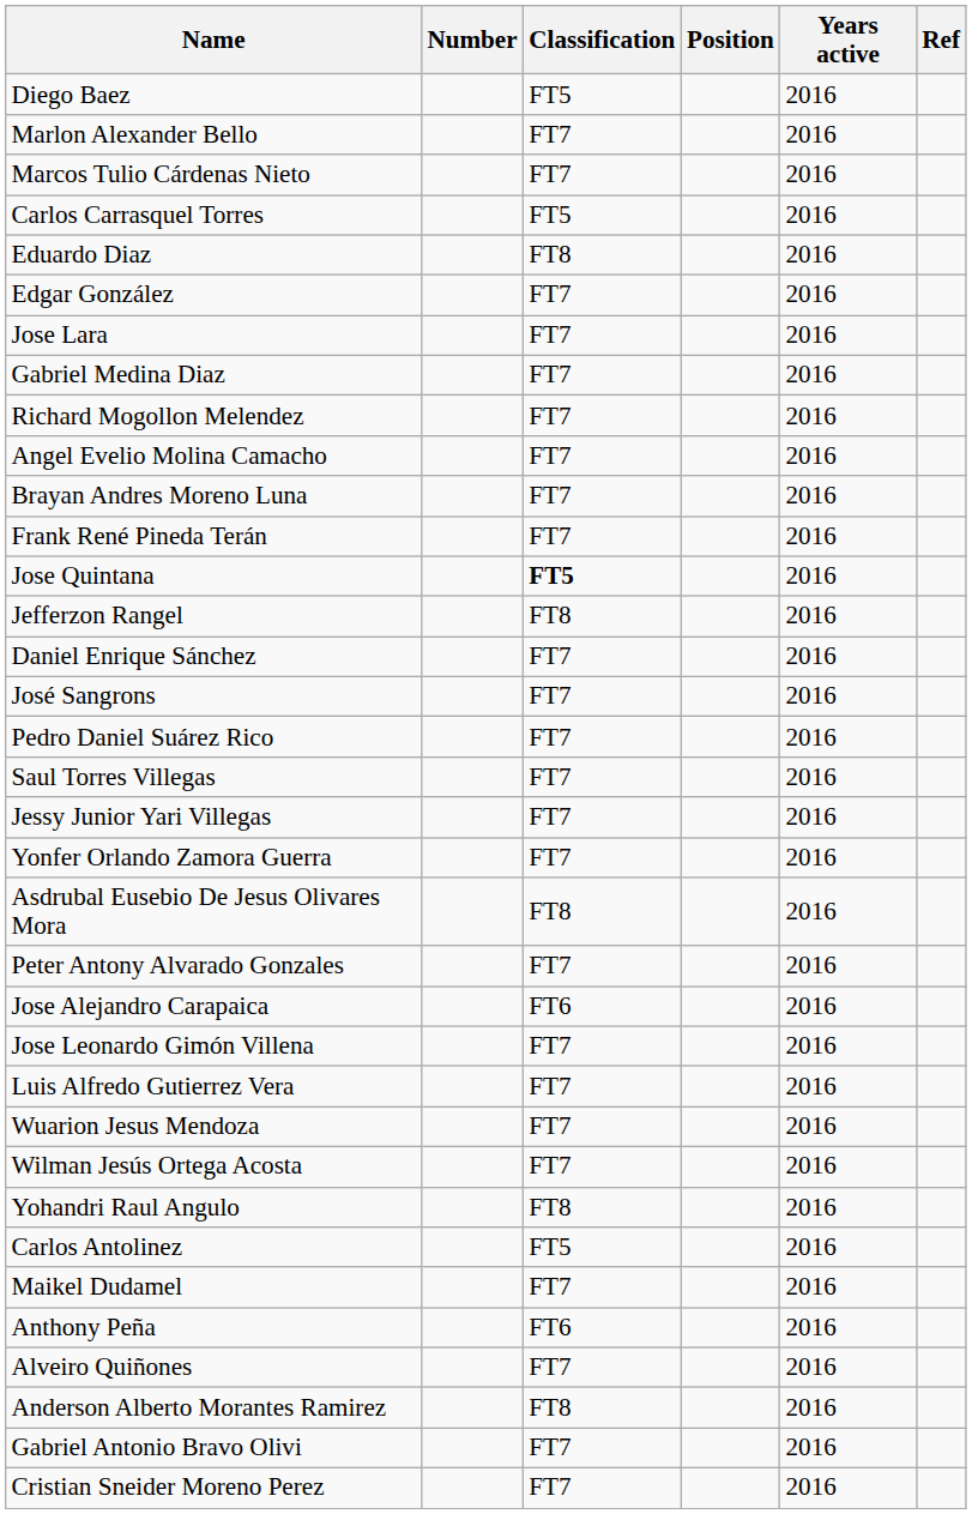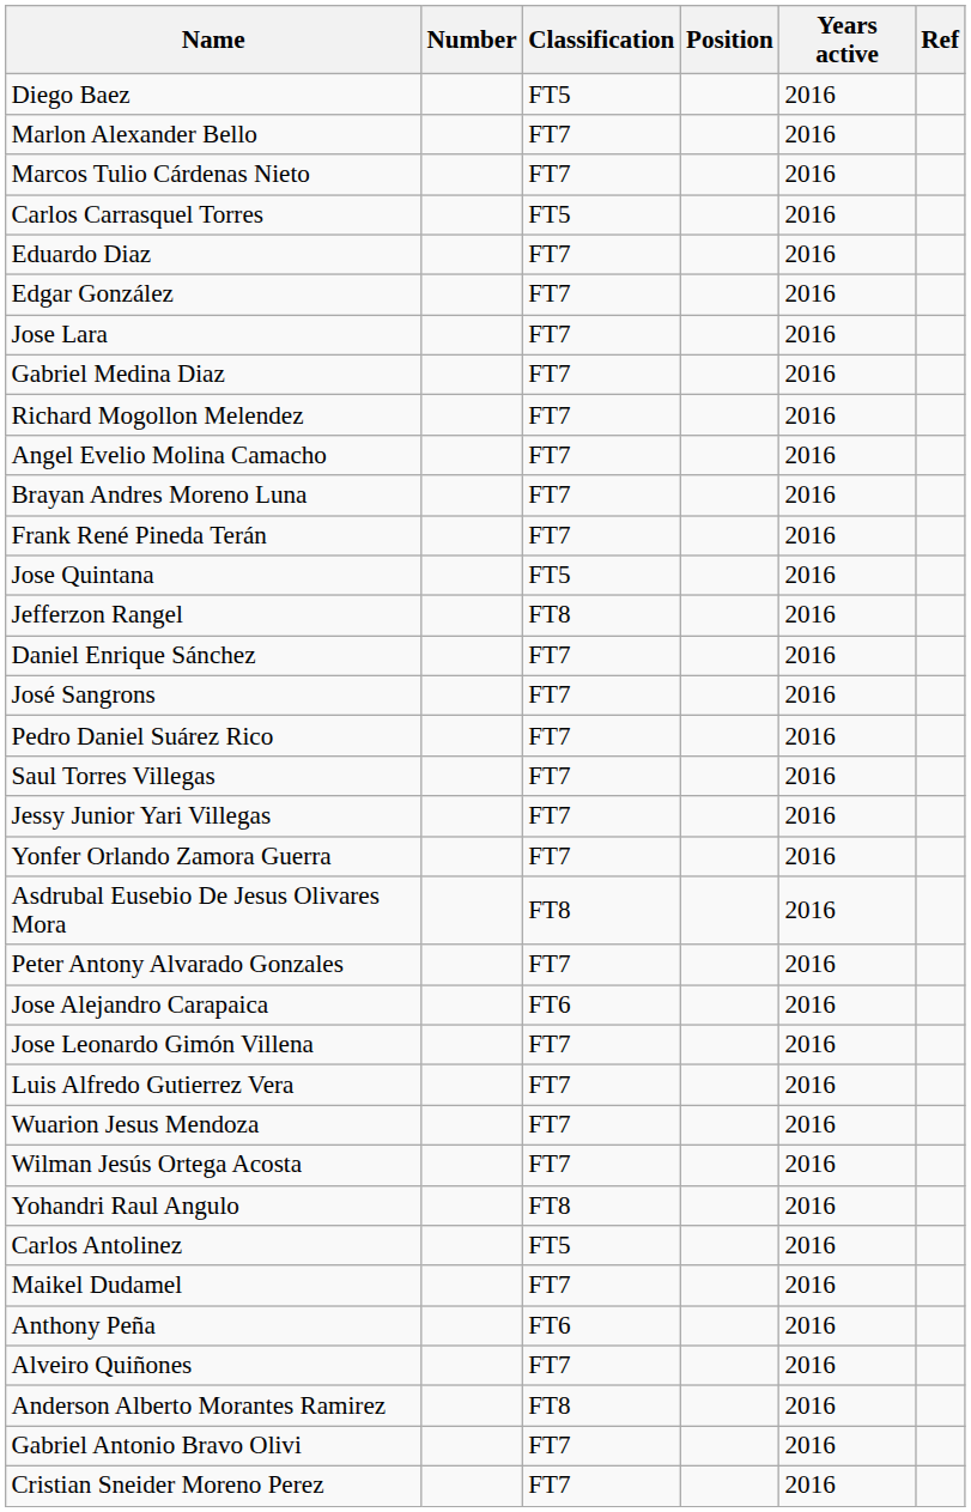 <table class="wikitable sortable">
 <tr>
 <th>Name</th>
 <th>Number</th>
 <th>Classification</th>
 <th>Position</th>
 <th>Years active</th>
 <th>Ref</th>
 </tr>
 <tr>
 <td>Diego Baez</td>
 <td></td>
 <td>FT5</td>
 <td></td>
 <td>2016</td>
 <td></td>
 </tr>
 <tr --->
 <td>Marlon Alexander Bello</td>
 <td></td>
 <td>FT7</td>
 <td></td>
 <td>2016</td>
 <td></td>
 </tr>
 <tr --->
 <td>Marcos Tulio Cárdenas Nieto</td>
 <td></td>
 <td>FT7</td>
 <td></td>
 <td>2016</td>
 <td></td>
 </tr>
 <tr --->
 <td>Carlos Carrasquel Torres</td>
 <td></td>
 <td>FT5</td>
 <td></td>
 <td>2016</td>
 <td></td>
 </tr>
 <tr --->
 <td>Eduardo Diaz</td>
 <td></td>
-<td>FT8</td>
+<td>FT7</td>
 <td></td>
 <td>2016</td>
 <td></td>
 </tr>
 <tr --->
 <td>Edgar González</td>
 <td></td>
 <td>FT7</td>
 <td></td>
 <td>2016</td>
 <td></td>
 </tr>
 <tr --->
 <td>Jose Lara</td>
 <td></td>
 <td>FT7</td>
 <td></td>
 <td>2016</td>
 <td></td>
 </tr>
 <tr --->
 <td>Gabriel Medina Diaz</td>
 <td></td>
 <td>FT7</td>
 <td></td>
 <td>2016</td>
 <td></td>
 </tr>
 <tr --->
 <td>Richard Mogollon Melendez</td>
 <td></td>
 <td>FT7</td>
 <td></td>
 <td>2016</td>
 <td></td>
 </tr>
 <tr --->
 <td>Angel Evelio Molina Camacho</td>
 <td></td>
 <td>FT7</td>
 <td></td>
 <td>2016</td>
 <td></td>
 </tr>
 <tr --->
 <td>Brayan Andres Moreno Luna</td>
 <td></td>
 <td>FT7</td>
 <td></td>
 <td>2016</td>
 <td></td>
 </tr>
 <tr --->
 <td>Frank René Pineda Terán</td>
 <td></td>
 <td>FT7</td>
 <td></td>
 <td>2016</td>
 <td></td>
 </tr>
 <tr --->
 <td>Jose Quintana</td>
 <td></td>
-<td><strong>FT5</strong></td>
+<td>FT5</td>
 <td></td>
 <td>2016</td>
 <td></td>
 </tr>
 <tr --->
 <td>Jefferzon Rangel</td>
 <td></td>
 <td>FT8</td>
 <td></td>
 <td>2016</td>
 <td></td>
 </tr>
 <tr --->
 <td>Daniel Enrique Sánchez</td>
 <td></td>
 <td>FT7</td>
 <td></td>
 <td>2016</td>
 <td></td>
 </tr>
 <tr --->
 <td>José Sangrons</td>
 <td></td>
 <td>FT7</td>
 <td></td>
 <td>2016</td>
 <td></td>
 </tr>
 <tr --->
 <td>Pedro Daniel Suárez Rico</td>
 <td></td>
 <td>FT7</td>
 <td></td>
 <td>2016</td>
 <td></td>
 </tr>
 <tr --->
 <td>Saul Torres Villegas</td>
 <td></td>
 <td>FT7</td>
 <td></td>
 <td>2016</td>
 <td></td>
 </tr>
 <tr --->
 <td>Jessy Junior Yari Villegas</td>
 <td></td>
 <td>FT7</td>
 <td></td>
 <td>2016</td>
 <td></td>
 </tr>
 <tr --->
 <td>Yonfer Orlando Zamora Guerra</td>
 <td></td>
 <td>FT7</td>
 <td></td>
 <td>2016</td>
 <td></td>
 </tr>
 <tr --->
 <td>Asdrubal Eusebio De Jesus Olivares Mora</td>
 <td></td>
 <td>FT8</td>
 <td></td>
 <td>2016</td>
 <td></td>
 </tr>
 <tr --->
 <td>Peter Antony Alvarado Gonzales</td>
 <td></td>
 <td>FT7</td>
 <td></td>
 <td>2016</td>
 <td></td>
 </tr>
 <tr --->
 <td>Jose Alejandro Carapaica</td>
 <td></td>
 <td>FT6</td>
 <td></td>
 <td>2016</td>
 <td></td>
 </tr>
 <tr --->
 <td>Jose Leonardo Gimón Villena</td>
 <td></td>
 <td>FT7</td>
 <td></td>
 <td>2016</td>
 <td></td>
 </tr>
 <tr --->
 <td>Luis Alfredo Gutierrez Vera</td>
 <td></td>
 <td>FT7</td>
 <td></td>
 <td>2016</td>
 <td></td>
 </tr>
 <tr --->
 <td>Wuarion Jesus Mendoza</td>
 <td></td>
 <td>FT7</td>
 <td></td>
 <td>2016</td>
 <td></td>
 </tr>
 <tr --->
 <td>Wilman Jesús Ortega Acosta</td>
 <td></td>
 <td>FT7</td>
 <td></td>
 <td>2016</td>
 <td></td>
 </tr>
 <tr --->
 <td>Yohandri Raul Angulo</td>
 <td></td>
 <td>FT8</td>
 <td></td>
 <td>2016</td>
 <td></td>
 </tr>
 <tr --->
 <td>Carlos Antolinez</td>
 <td></td>
 <td>FT5</td>
 <td></td>
 <td>2016</td>
 <td></td>
 </tr>
 <tr --->
 <td>Maikel Dudamel</td>
 <td></td>
 <td>FT7</td>
 <td></td>
 <td>2016</td>
 <td></td>
 </tr>
 <tr --->
 <td>Anthony Peña</td>
 <td></td>
 <td>FT6</td>
 <td></td>
 <td>2016</td>
 <td></td>
 </tr>
 <tr --->
 <td>Alveiro Quiñones</td>
 <td></td>
 <td>FT7</td>
 <td></td>
 <td>2016</td>
 <td></td>
 </tr>
 <tr --->
 <td>Anderson Alberto Morantes Ramirez</td>
 <td></td>
 <td>FT8</td>
 <td></td>
 <td>2016</td>
 <td></td>
 </tr>
 <tr --->
 <td>Gabriel Antonio Bravo Olivi</td>
 <td></td>
 <td>FT7</td>
 <td></td>
 <td>2016</td>
 <td></td>
 </tr>
 <tr --->
 <td>Cristian Sneider Moreno Perez</td>
 <td></td>
 <td>FT7</td>
 <td></td>
 <td>2016</td>
 <td></td>
 </tr>
 </table>
